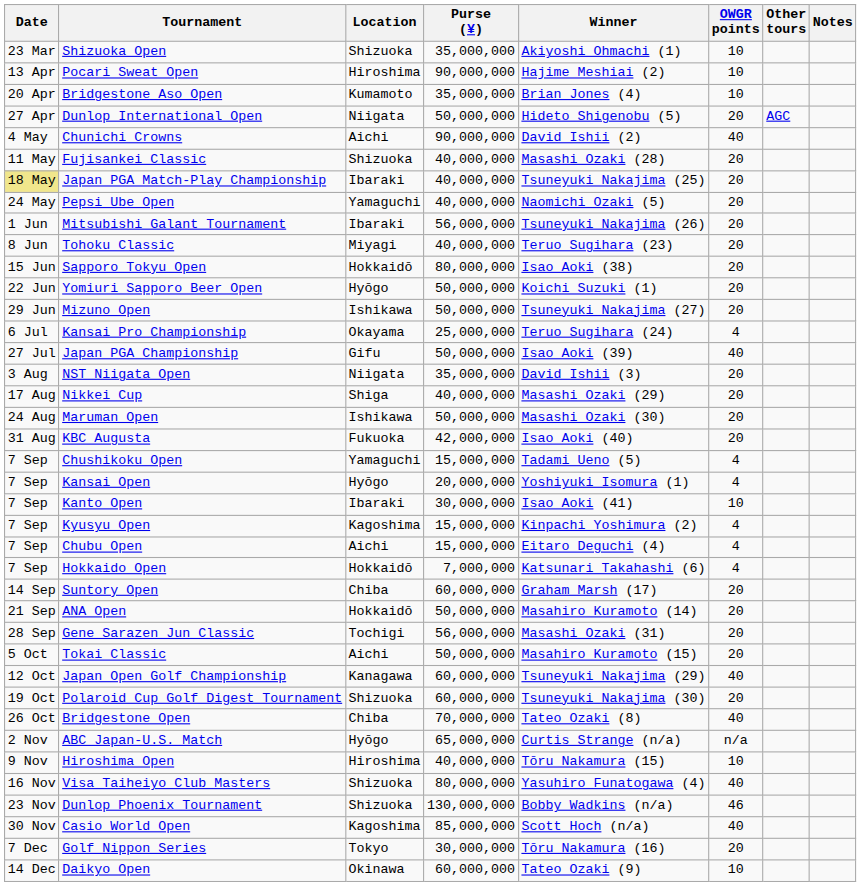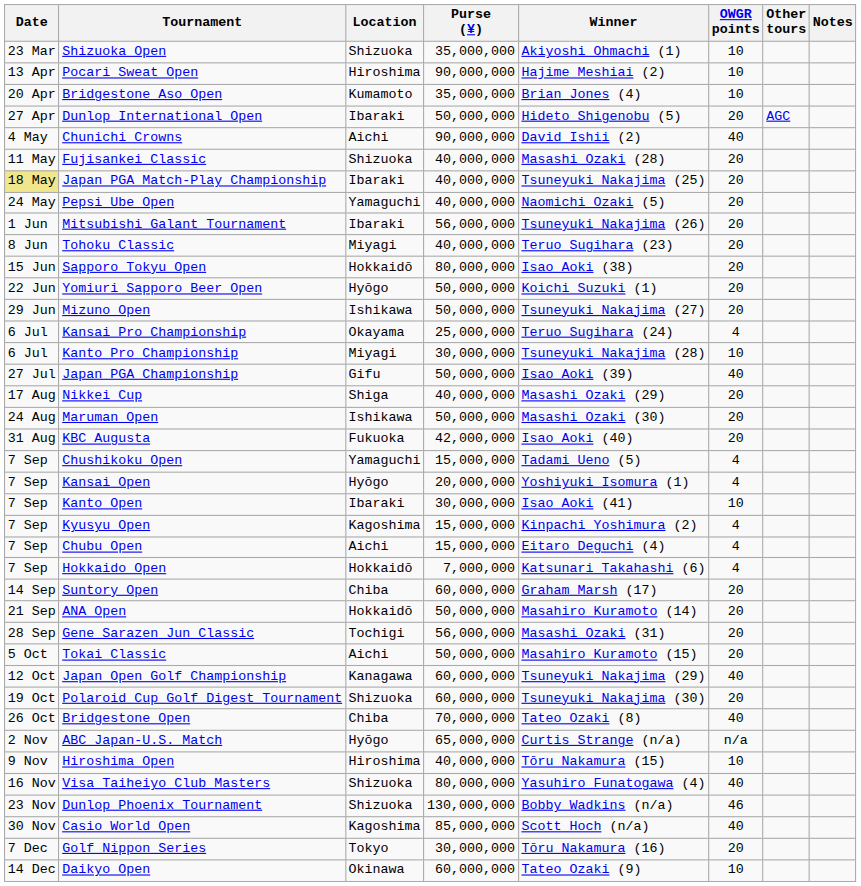 <table class="wikitable" style="font-size:95%">
 <tr>
 <th>Date</th>
 <th>Tournament</th>
 <th>Location</th>
 <th>Purse<br>(<a href='#'>¥</a>)</th>
 <th>Winner</th>
 <th><a href='#'>OWGR</a><br>points</th>
 <th>Other<br>tours</th>
 <th>Notes</th>
 </tr>
 <tr>
 <td>23 Mar</td>
 <td><a href='#'>Shizuoka Open</a></td>
 <td>Shizuoka</td>
 <td align=right>35,000,000</td>
 <td> <a href='#'>Akiyoshi Ohmachi</a> (1)</td>
 <td align=center>10</td>
 <td></td>
 <td></td>
 </tr>
 <tr>
 <td>13 Apr</td>
 <td><a href='#'>Pocari Sweat Open</a></td>
 <td>Hiroshima</td>
 <td align=right>90,000,000</td>
 <td> <a href='#'>Hajime Meshiai</a> (2)</td>
 <td align=center>10</td>
 <td></td>
 <td></td>
 </tr>
 <tr>
 <td>20 Apr</td>
 <td><a href='#'>Bridgestone Aso Open</a></td>
 <td>Kumamoto</td>
 <td align=right>35,000,000</td>
 <td> <a href='#'>Brian Jones</a> (4)</td>
 <td align=center>10</td>
 <td></td>
 <td></td>
 </tr>
 <tr>
 <td>27 Apr</td>
 <td><a href='#'>Dunlop International Open</a></td>
-<td>Niigata</td>
+<td>Ibaraki</td>
 <td align=right>50,000,000</td>
 <td> <a href='#'>Hideto Shigenobu</a> (5)</td>
 <td align=center>20</td>
 <td><a href='#'>AGC</a></td>
 <td></td>
 </tr>
 <tr>
 <td>4 May</td>
 <td><a href='#'>Chunichi Crowns</a></td>
 <td>Aichi</td>
 <td align=right>90,000,000</td>
 <td> <a href='#'>David Ishii</a> (2)</td>
 <td align=center>40</td>
 <td></td>
 <td></td>
 </tr>
 <tr>
 <td>11 May</td>
 <td><a href='#'>Fujisankei Classic</a></td>
 <td>Shizuoka</td>
 <td align=right>40,000,000</td>
 <td> <a href='#'>Masashi Ozaki</a> (28)</td>
 <td align=center>20</td>
 <td></td>
 <td></td>
 </tr>
 <tr>
 <td style="background: khaki;">18 May</td>
 <td><a href='#'>Japan PGA Match-Play Championship</a></td>
 <td>Ibaraki</td>
 <td align=right>40,000,000</td>
 <td> <a href='#'>Tsuneyuki Nakajima</a> (25)</td>
 <td align=center>20</td>
 <td></td>
 <td></td>
 </tr>
 <tr>
 <td>24 May</td>
 <td><a href='#'>Pepsi Ube Open</a></td>
 <td>Yamaguchi</td>
 <td align=right>40,000,000</td>
 <td> <a href='#'>Naomichi Ozaki</a> (5)</td>
 <td align=center>20</td>
 <td></td>
 <td></td>
 </tr>
 <tr>
 <td>1 Jun</td>
 <td><a href='#'>Mitsubishi Galant Tournament</a></td>
 <td>Ibaraki</td>
 <td align=right>56,000,000</td>
 <td> <a href='#'>Tsuneyuki Nakajima</a> (26)</td>
 <td align=center>20</td>
 <td></td>
 <td></td>
 </tr>
 <tr>
 <td>8 Jun</td>
 <td><a href='#'>Tohoku Classic</a></td>
 <td>Miyagi</td>
 <td align=right>40,000,000</td>
 <td> <a href='#'>Teruo Sugihara</a> (23)</td>
 <td align=center>20</td>
 <td></td>
 <td></td>
 </tr>
 <tr>
 <td>15 Jun</td>
 <td><a href='#'>Sapporo Tokyu Open</a></td>
 <td>Hokkaidō</td>
 <td align=right>80,000,000</td>
 <td> <a href='#'>Isao Aoki</a> (38)</td>
 <td align=center>20</td>
 <td></td>
 <td></td>
 </tr>
 <tr>
 <td>22 Jun</td>
 <td><a href='#'>Yomiuri Sapporo Beer Open</a></td>
 <td>Hyōgo</td>
 <td align=right>50,000,000</td>
 <td> <a href='#'>Koichi Suzuki</a> (1)</td>
 <td align=center>20</td>
 <td></td>
 <td></td>
 </tr>
 <tr>
 <td>29 Jun</td>
 <td><a href='#'>Mizuno Open</a></td>
 <td>Ishikawa</td>
 <td align=right>50,000,000</td>
 <td> <a href='#'>Tsuneyuki Nakajima</a> (27)</td>
 <td align=center>20</td>
 <td></td>
 <td></td>
 </tr>
 <tr>
 <td>6 Jul</td>
 <td><a href='#'>Kansai Pro Championship</a></td>
 <td>Okayama</td>
 <td align=right>25,000,000</td>
 <td> <a href='#'>Teruo Sugihara</a> (24)</td>
 <td align=center>4</td>
 <td></td>
 <td></td>
 </tr>
 <tr>
+<td>6 Jul</td>
+<td><a href='#'>Kanto Pro Championship</a></td>
+<td>Miyagi</td>
+<td align=right>30,000,000</td>
+<td> <a href='#'>Tsuneyuki Nakajima</a> (28)</td>
+<td align=center>10</td>
+<td></td>
+<td></td>
+</tr>
+<tr>
 <td>27 Jul</td>
 <td><a href='#'>Japan PGA Championship</a></td>
 <td>Gifu</td>
 <td align=right>50,000,000</td>
 <td> <a href='#'>Isao Aoki</a> (39)</td>
 <td align=center>40</td>
-<td></td>
-<td></td>
-</tr>
-<tr>
-<td>3 Aug</td>
-<td><a href='#'>NST Niigata Open</a></td>
-<td>Niigata</td>
-<td align=right>35,000,000</td>
-<td> <a href='#'>David Ishii</a> (3)</td>
-<td align=center>20</td>
 <td></td>
 <td></td>
 </tr>
 <tr>
 <td>17 Aug</td>
 <td><a href='#'>Nikkei Cup</a></td>
 <td>Shiga</td>
 <td align=right>40,000,000</td>
 <td> <a href='#'>Masashi Ozaki</a> (29)</td>
 <td align=center>20</td>
 <td></td>
 <td></td>
 </tr>
 <tr>
 <td>24 Aug</td>
 <td><a href='#'>Maruman Open</a></td>
 <td>Ishikawa</td>
 <td align=right>50,000,000</td>
 <td> <a href='#'>Masashi Ozaki</a> (30)</td>
 <td align=center>20</td>
 <td></td>
 <td></td>
 </tr>
 <tr>
 <td>31 Aug</td>
 <td><a href='#'>KBC Augusta</a></td>
 <td>Fukuoka</td>
 <td align=right>42,000,000</td>
 <td> <a href='#'>Isao Aoki</a> (40)</td>
 <td align=center>20</td>
 <td></td>
 <td></td>
 </tr>
 <tr>
 <td>7 Sep</td>
 <td><a href='#'>Chushikoku Open</a></td>
 <td>Yamaguchi</td>
 <td align=right>15,000,000</td>
 <td> <a href='#'>Tadami Ueno</a> (5)</td>
 <td align=center>4</td>
 <td></td>
 <td></td>
 </tr>
 <tr>
 <td>7 Sep</td>
 <td><a href='#'>Kansai Open</a></td>
 <td>Hyōgo</td>
 <td align=right>20,000,000</td>
 <td> <a href='#'>Yoshiyuki Isomura</a> (1)</td>
 <td align=center>4</td>
 <td></td>
 <td></td>
 </tr>
 <tr>
 <td>7 Sep</td>
 <td><a href='#'>Kanto Open</a></td>
 <td>Ibaraki</td>
 <td align=right>30,000,000</td>
 <td> <a href='#'>Isao Aoki</a> (41)</td>
 <td align=center>10</td>
 <td></td>
 <td></td>
 </tr>
 <tr>
 <td>7 Sep</td>
 <td><a href='#'>Kyusyu Open</a></td>
 <td>Kagoshima</td>
 <td align=right>15,000,000</td>
 <td> <a href='#'>Kinpachi Yoshimura</a> (2)</td>
 <td align=center>4</td>
 <td></td>
 <td></td>
 </tr>
 <tr>
 <td>7 Sep</td>
 <td><a href='#'>Chubu Open</a></td>
 <td>Aichi</td>
 <td align=right>15,000,000</td>
 <td> <a href='#'>Eitaro Deguchi</a> (4)</td>
 <td align=center>4</td>
 <td></td>
 <td></td>
 </tr>
 <tr>
 <td>7 Sep</td>
 <td><a href='#'>Hokkaido Open</a></td>
 <td>Hokkaidō</td>
 <td align=right>7,000,000</td>
 <td> <a href='#'>Katsunari Takahashi</a> (6)</td>
 <td align=center>4</td>
 <td></td>
 <td></td>
 </tr>
 <tr>
 <td>14 Sep</td>
 <td><a href='#'>Suntory Open</a></td>
 <td>Chiba</td>
 <td align=right>60,000,000</td>
 <td> <a href='#'>Graham Marsh</a> (17)</td>
 <td align=center>20</td>
 <td></td>
 <td></td>
 </tr>
 <tr>
 <td>21 Sep</td>
 <td><a href='#'>ANA Open</a></td>
 <td>Hokkaidō</td>
 <td align=right>50,000,000</td>
 <td> <a href='#'>Masahiro Kuramoto</a> (14)</td>
 <td align=center>20</td>
 <td></td>
 <td></td>
 </tr>
 <tr>
 <td>28 Sep</td>
 <td><a href='#'>Gene Sarazen Jun Classic</a></td>
 <td>Tochigi</td>
 <td align=right>56,000,000</td>
 <td> <a href='#'>Masashi Ozaki</a> (31)</td>
 <td align=center>20</td>
 <td></td>
 <td></td>
 </tr>
 <tr>
 <td>5 Oct</td>
 <td><a href='#'>Tokai Classic</a></td>
 <td>Aichi</td>
 <td align=right>50,000,000</td>
 <td> <a href='#'>Masahiro Kuramoto</a> (15)</td>
 <td align=center>20</td>
 <td></td>
 <td></td>
 </tr>
 <tr>
 <td>12 Oct</td>
 <td><a href='#'>Japan Open Golf Championship</a></td>
 <td>Kanagawa</td>
 <td align=right>60,000,000</td>
 <td> <a href='#'>Tsuneyuki Nakajima</a> (29)</td>
 <td align=center>40</td>
 <td></td>
 <td></td>
 </tr>
 <tr>
 <td>19 Oct</td>
 <td><a href='#'>Polaroid Cup Golf Digest Tournament</a></td>
 <td>Shizuoka</td>
 <td align=right>60,000,000</td>
 <td> <a href='#'>Tsuneyuki Nakajima</a> (30)</td>
 <td align=center>20</td>
 <td></td>
 <td></td>
 </tr>
 <tr>
 <td>26 Oct</td>
 <td><a href='#'>Bridgestone Open</a></td>
 <td>Chiba</td>
 <td align=right>70,000,000</td>
 <td> <a href='#'>Tateo Ozaki</a> (8)</td>
 <td align=center>40</td>
 <td></td>
 <td></td>
 </tr>
 <tr>
 <td>2 Nov</td>
 <td><a href='#'>ABC Japan-U.S. Match</a></td>
 <td>Hyōgo</td>
 <td align=right>65,000,000</td>
 <td> <a href='#'>Curtis Strange</a> (n/a)</td>
 <td align=center>n/a</td>
 <td></td>
 <td></td>
 </tr>
 <tr>
 <td>9 Nov</td>
 <td><a href='#'>Hiroshima Open</a></td>
 <td>Hiroshima</td>
 <td align=right>40,000,000</td>
 <td> <a href='#'>Tōru Nakamura</a> (15)</td>
 <td align=center>10</td>
 <td></td>
 <td></td>
 </tr>
 <tr>
 <td>16 Nov</td>
 <td><a href='#'>Visa Taiheiyo Club Masters</a></td>
 <td>Shizuoka</td>
 <td align=right>80,000,000</td>
 <td> <a href='#'>Yasuhiro Funatogawa</a> (4)</td>
 <td align=center>40</td>
 <td></td>
 <td></td>
 </tr>
 <tr>
 <td>23 Nov</td>
 <td><a href='#'>Dunlop Phoenix Tournament</a></td>
 <td>Shizuoka</td>
 <td align=right>130,000,000</td>
 <td> <a href='#'>Bobby Wadkins</a> (n/a)</td>
 <td align=center>46</td>
 <td></td>
 <td></td>
 </tr>
 <tr>
 <td>30 Nov</td>
 <td><a href='#'>Casio World Open</a></td>
 <td>Kagoshima</td>
 <td align=right>85,000,000</td>
 <td> <a href='#'>Scott Hoch</a> (n/a)</td>
 <td align=center>40</td>
 <td></td>
 <td></td>
 </tr>
 <tr>
 <td>7 Dec</td>
 <td><a href='#'>Golf Nippon Series</a></td>
 <td>Tokyo</td>
 <td align=right>30,000,000</td>
 <td> <a href='#'>Tōru Nakamura</a> (16)</td>
 <td align=center>20</td>
 <td></td>
 <td></td>
 </tr>
 <tr>
 <td>14 Dec</td>
 <td><a href='#'>Daikyo Open</a></td>
 <td>Okinawa</td>
 <td align=right>60,000,000</td>
 <td> <a href='#'>Tateo Ozaki</a> (9)</td>
 <td align=center>10</td>
 <td></td>
 <td></td>
 </tr>
 </table>
